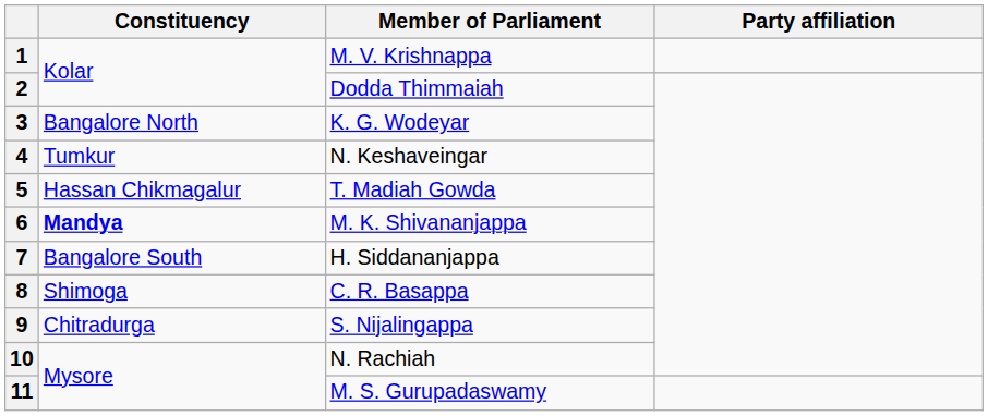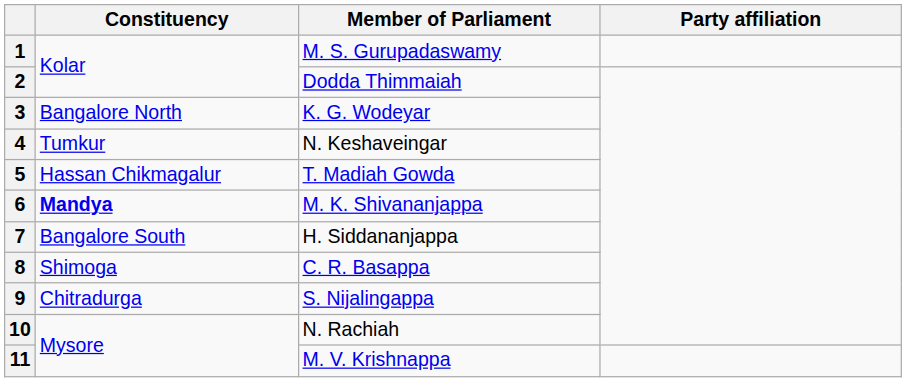 <table class="wikitable sortable">
 <tr style="text-align:center;">
 <th></th>
 <th style="width:13em">Constituency</th>
 <th style="width:15em">Member of Parliament</th>
 <th colspan="2" style="width:15em">Party affiliation</th>
 </tr>
 <tr>
 <th>1</th>
 <td rowspan=2><a href='#'>Kolar</a></td>
-<td><a href='#'>M. V. Krishnappa</a></td>
+<td><a href='#'>M. S. Gurupadaswamy</a></td>
 <td></td>
 </tr>
 <tr>
 <th>2</th>
 <td><a href='#'>Dodda Thimmaiah</a></td>
 </tr>
 <tr>
 <th>3</th>
 <td><a href='#'>Bangalore North</a></td>
 <td><a href='#'>K. G. Wodeyar</a></td>
 </tr>
 <tr>
 <th>4</th>
 <td><a href='#'>Tumkur</a></td>
 <td>N. Keshaveingar</td>
 </tr>
 <tr>
 <th>5</th>
 <td><a href='#'>Hassan Chikmagalur</a></td>
 <td><a href='#'>T. Madiah Gowda</a></td>
 </tr>
 <tr>
 <th>6</th>
 <td><strong><a href='#'>Mandya</a></strong></td>
 <td><a href='#'>M. K. Shivananjappa</a></td>
 </tr>
 <tr>
 <th>7</th>
 <td><a href='#'>Bangalore South</a></td>
 <td>H. Siddananjappa</td>
 </tr>
 <tr>
 <th>8</th>
 <td><a href='#'>Shimoga</a></td>
 <td><a href='#'>C. R. Basappa</a></td>
 </tr>
 <tr>
 <th>9</th>
 <td><a href='#'>Chitradurga</a></td>
 <td><a href='#'>S. Nijalingappa</a></td>
 </tr>
 <tr>
 <th>10</th>
 <td rowspan=2><a href='#'>Mysore</a></td>
 <td>N. Rachiah</td>
 </tr>
 <tr>
 <th>11</th>
-<td><a href='#'>M. S. Gurupadaswamy</a></td>
+<td><a href='#'>M. V. Krishnappa</a></td>
 <td></td>
 </tr>
 </table>
